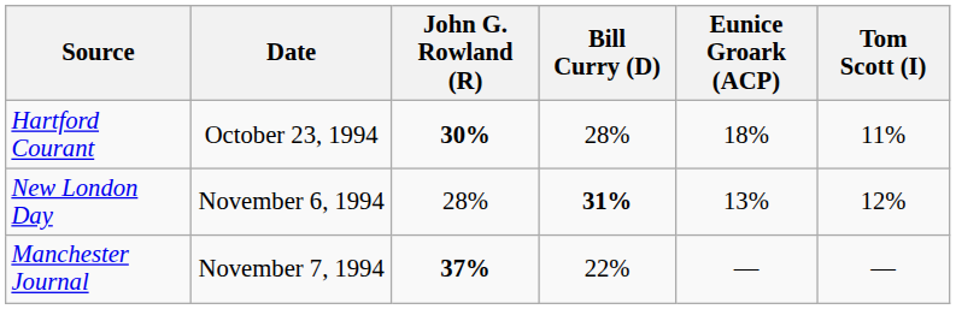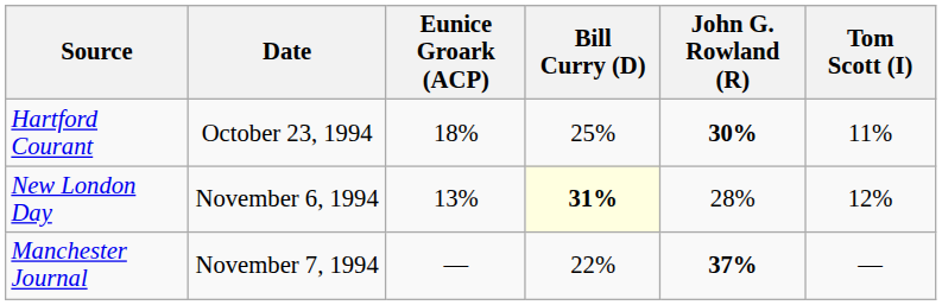 <table class="wikitable"  style="text-align:center">
 <tr bgcolor=lightgrey>
 <th width="130px">Source</th>
 <th width="150px">Date</th>
+<th width="100px">Eunice<br>Groark (ACP)</th>
+<th width="100px">Bill<br>Curry (D)</th>
 <th width="100px">John G.<br>Rowland (R)</th>
-<th width="100px">Bill<br>Curry (D)</th>
-<th width="100px">Eunice<br>Groark (ACP)</th>
 <th width="100px">Tom<br>Scott (I)</th>
 </tr>
 <tr>
 <td align=left><em><a href='#'>Hartford Courant</a></em></td>
 <td>October 23, 1994</td>
+<td>18%</td>
+<td>25%</td>
 <td><strong>30%</strong></td>
-<td>28%</td>
-<td>18%</td>
 <td>11%</td>
 </tr>
 <tr>
 <td align=left><em><a href='#'>New London Day</a></em></td>
 <td>November 6, 1994</td>
+<td>13%</td>
+<td style="background: lightyellow;"><strong>31%</strong></td>
 <td>28%</td>
-<td><strong>31%</strong></td>
-<td>13%</td>
 <td>12%</td>
 </tr>
 <tr>
 <td align=left><em><a href='#'>Manchester Journal</a></em></td>
 <td>November 7, 1994</td>
+<td>—</td>
+<td>22%</td>
 <td><strong>37%</strong></td>
-<td>22%</td>
-<td>—</td>
 <td>—</td>
 </tr>
 </table>
